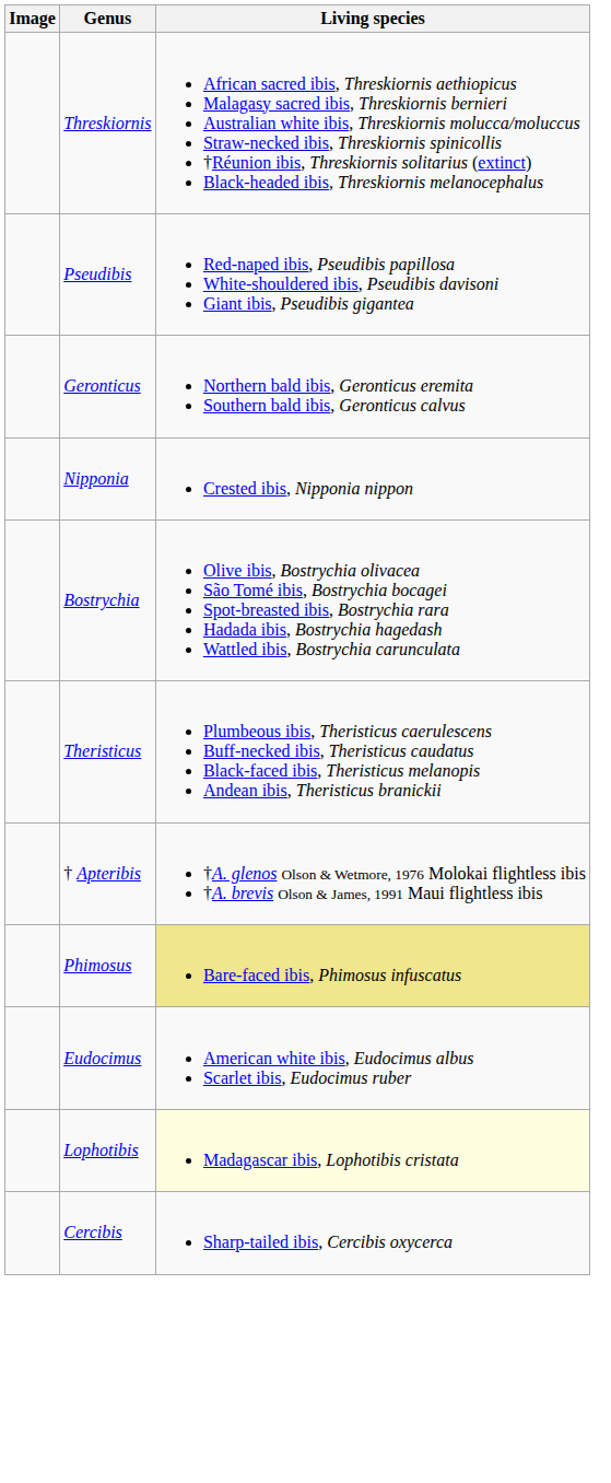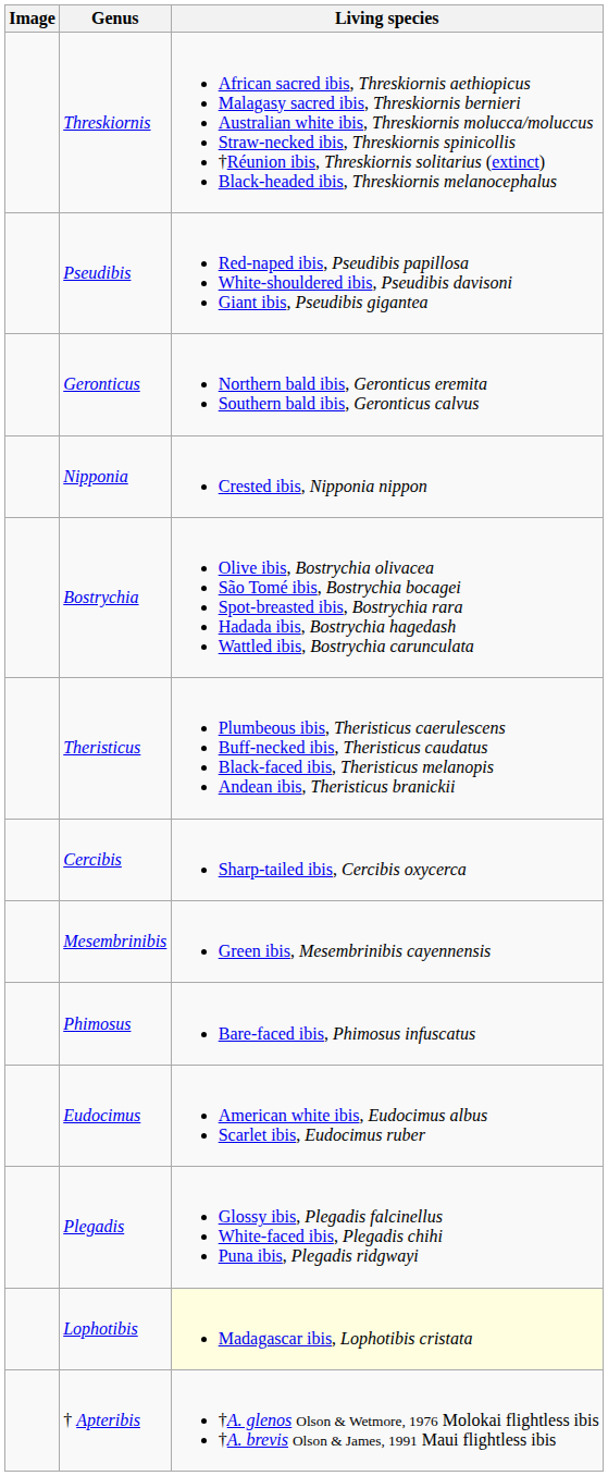 <table class="wikitable sortable">
 <tr>
 <th>Image</th>
 <th>Genus</th>
 <th>Living species</th>
 </tr>
 <tr>
 <td></td>
 <td><em><a href='#'>Threskiornis</a></em> </td>
 <td><br><ul><li><a href='#'>African sacred ibis</a>,  <em>Threskiornis aethiopicus</em></li><li><a href='#'>Malagasy sacred ibis</a>, <em>Threskiornis bernieri</em></li><li><a href='#'>Australian white ibis</a>,  <em>Threskiornis molucca/moluccus</em></li><li><a href='#'>Straw-necked ibis</a>,  <em>Threskiornis spinicollis</em></li><li>†<a href='#'>Réunion ibis</a>, <em>Threskiornis solitarius</em> (<a href='#'>extinct</a>)</li><li><a href='#'>Black-headed ibis</a>,  <em>Threskiornis melanocephalus</em></li></ul></td>
 </tr>
 <tr>
 <td></td>
 <td><em><a href='#'>Pseudibis</a></em> </td>
 <td><br><ul><li><a href='#'>Red-naped ibis</a>,  <em>Pseudibis papillosa</em></li><li><a href='#'>White-shouldered ibis</a>,  <em>Pseudibis davisoni</em></li><li><a href='#'>Giant ibis</a>,  <em>Pseudibis gigantea</em></li></ul></td>
 </tr>
 <tr>
 <td></td>
 <td><em><a href='#'>Geronticus</a></em> </td>
 <td><br><ul><li><a href='#'>Northern bald ibis</a>,  <em>Geronticus eremita</em></li><li><a href='#'>Southern bald ibis</a>,  <em>Geronticus calvus</em></li></ul></td>
 </tr>
 <tr>
 <td></td>
 <td><em><a href='#'>Nipponia</a></em> </td>
 <td><br><ul><li><a href='#'>Crested ibis</a>,  <em>Nipponia nippon </em></li></ul></td>
 </tr>
 <tr>
 <td></td>
 <td><em><a href='#'>Bostrychia</a></em> </td>
 <td><br><ul><li><a href='#'>Olive ibis</a>,  <em>Bostrychia olivacea</em></li><li><a href='#'>São Tomé ibis</a>, <em>Bostrychia bocagei</em></li><li><a href='#'>Spot-breasted ibis</a>,  <em>Bostrychia rara</em></li><li><a href='#'>Hadada ibis</a>,  <em>Bostrychia hagedash</em></li><li><a href='#'>Wattled ibis</a>,  <em>Bostrychia carunculata</em></li></ul></td>
 </tr>
 <tr>
 <td></td>
 <td><em><a href='#'>Theristicus</a></em> </td>
 <td><br><ul><li><a href='#'>Plumbeous ibis</a>, <em>Theristicus caerulescens</em></li><li><a href='#'>Buff-necked ibis</a>, <em>Theristicus caudatus</em></li><li><a href='#'>Black-faced ibis</a>, <em>Theristicus melanopis</em></li><li><a href='#'>Andean ibis</a>, <em>Theristicus branickii</em></li></ul></td>
 </tr>
 <tr>
 <td></td>
-<td>† <em><a href='#'>Apteribis</a></em> </td>
-<td><br><ul><li>†<em><a href='#'>A. glenos</a></em> <small>Olson & Wetmore, 1976</small> Molokai flightless ibis</li><li>†<em><a href='#'>A. brevis</a></em> <small>Olson & James, 1991</small> Maui flightless ibis</li></ul></td>
+<td><em><a href='#'>Cercibis</a></em> </td>
+<td><br><ul><li><a href='#'>Sharp-tailed ibis</a>,  <em>Cercibis oxycerca</em></li></ul></td>
+</tr>
+<tr>
+<td></td>
+<td><em><a href='#'>Mesembrinibis</a></em> </td>
+<td><br><ul><li><a href='#'>Green ibis</a>,  <em>Mesembrinibis cayennensis</em></li></ul></td>
 </tr>
 <tr>
 <td></td>
 <td><em><a href='#'>Phimosus</a></em> </td>
-<td style="background: khaki;"><br><ul><li><a href='#'>Bare-faced ibis</a>,  <em>Phimosus infuscatus</em></li></ul></td>
+<td><br><ul><li><a href='#'>Bare-faced ibis</a>,  <em>Phimosus infuscatus</em></li></ul></td>
 </tr>
 <tr>
 <td></td>
 <td><em><a href='#'>Eudocimus</a></em> </td>
 <td><br><ul><li><a href='#'>American white ibis</a>,  <em>Eudocimus albus</em></li><li><a href='#'>Scarlet ibis</a>,  <em>Eudocimus ruber</em></li></ul></td>
 </tr>
 <tr>
 <td></td>
+<td><em><a href='#'>Plegadis</a></em> </td>
+<td><br><ul><li><a href='#'>Glossy ibis</a>,  <em>Plegadis falcinellus</em></li><li><a href='#'>White-faced ibis</a>,  <em>Plegadis chihi</em></li><li><a href='#'>Puna ibis</a>,  <em>Plegadis ridgwayi</em></li></ul></td>
+</tr>
+<tr>
+<td></td>
 <td><em><a href='#'>Lophotibis</a></em> </td>
 <td style="background: lightyellow;"><br><ul><li><a href='#'>Madagascar ibis</a>,  <em>Lophotibis cristata</em></li></ul></td>
 </tr>
 <tr>
 <td></td>
-<td><em><a href='#'>Cercibis</a></em> </td>
-<td><br><ul><li><a href='#'>Sharp-tailed ibis</a>,  <em>Cercibis oxycerca</em></li></ul></td>
+<td>† <em><a href='#'>Apteribis</a></em> </td>
+<td><br><ul><li>†<em><a href='#'>A. glenos</a></em> <small>Olson & Wetmore, 1976</small> Molokai flightless ibis</li><li>†<em><a href='#'>A. brevis</a></em> <small>Olson & James, 1991</small> Maui flightless ibis</li></ul></td>
 </tr>
 <tr>
 </tr>
 </table>
